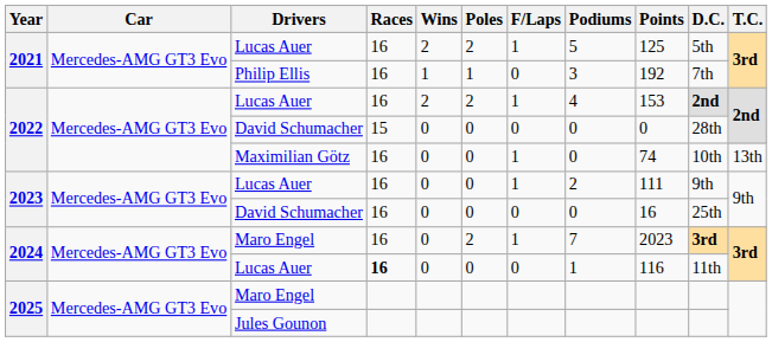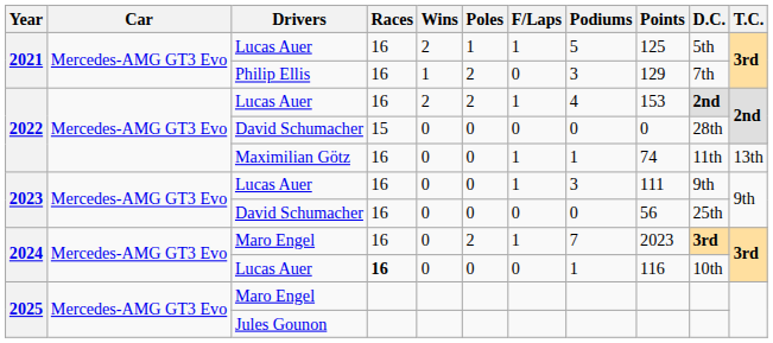 <table class="wikitable" style="font-size:85%">
 <tr valign="top">
 <th>Year</th>
 <th>Car</th>
 <th>Drivers</th>
 <th>Races</th>
 <th>Wins</th>
 <th>Poles</th>
 <th>F/Laps</th>
 <th>Podiums</th>
 <th>Points</th>
 <th>D.C.</th>
 <th>T.C.</th>
 </tr>
 <tr>
 <th rowspan="2"><a href='#'>2021</a></th>
 <td rowspan="2"><a href='#'>Mercedes-AMG GT3 Evo</a></td>
 <td> <a href='#'>Lucas Auer</a></td>
 <td>16</td>
 <td>2</td>
-<td>2</td>
+<td>1</td>
 <td>1</td>
 <td>5</td>
 <td>125</td>
 <td>5th</td>
 <td rowspan="2" style="background:#FFDF9F;"><strong>3rd</strong></td>
 </tr>
 <tr>
 <td> <a href='#'>Philip Ellis</a></td>
 <td>16</td>
 <td>1</td>
-<td>1</td>
+<td>2</td>
 <td>0</td>
 <td>3</td>
-<td>192</td>
+<td>129</td>
 <td>7th</td>
 </tr>
 <tr>
 <th rowspan="3"><a href='#'>2022</a></th>
 <td rowspan="3"><a href='#'>Mercedes-AMG GT3 Evo</a></td>
 <td> <a href='#'>Lucas Auer</a></td>
 <td>16</td>
 <td>2</td>
 <td>2</td>
 <td>1</td>
 <td>4</td>
 <td>153</td>
 <td style="background:#DFDFDF;"><strong>2nd</strong></td>
 <td rowspan="2" style="background:#DFDFDF;"><strong>2nd</strong></td>
 </tr>
 <tr>
 <td> <a href='#'>David Schumacher</a></td>
 <td>15</td>
 <td>0</td>
 <td>0</td>
 <td>0</td>
 <td>0</td>
 <td>0</td>
 <td>28th</td>
 </tr>
 <tr>
 <td> <a href='#'>Maximilian Götz</a></td>
 <td>16</td>
 <td>0</td>
 <td>0</td>
 <td>1</td>
-<td>0</td>
+<td>1</td>
 <td>74</td>
-<td>10th</td>
+<td>11th</td>
 <td>13th</td>
 </tr>
 <tr>
 <th rowspan="2"><a href='#'>2023</a></th>
 <td rowspan="2"><a href='#'>Mercedes-AMG GT3 Evo</a></td>
 <td> <a href='#'>Lucas Auer</a></td>
 <td>16</td>
 <td>0</td>
 <td>0</td>
 <td>1</td>
-<td>2</td>
+<td>3</td>
 <td>111</td>
 <td>9th</td>
 <td rowspan="2">9th</td>
 </tr>
 <tr>
 <td> <a href='#'>David Schumacher</a></td>
 <td>16</td>
 <td>0</td>
 <td>0</td>
 <td>0</td>
 <td>0</td>
-<td>16</td>
+<td>56</td>
 <td>25th</td>
 </tr>
 <tr>
 <th rowspan="2"><a href='#'>2024</a></th>
 <td rowspan="2"><a href='#'>Mercedes-AMG GT3 Evo</a></td>
 <td> <a href='#'>Maro Engel</a></td>
 <td>16</td>
 <td>0</td>
 <td>2</td>
 <td>1</td>
 <td>7</td>
 <td>2023</td>
 <td style="background:#FFDF9F;"><strong>3rd</strong></td>
 <td rowspan="2" style="background:#FFDF9F;"><strong>3rd</strong></td>
 </tr>
 <tr>
 <td> <a href='#'>Lucas Auer</a></td>
 <td><strong>16</strong></td>
 <td>0</td>
 <td>0</td>
 <td>0</td>
 <td>1</td>
 <td>116</td>
-<td>11th</td>
+<td>10th</td>
 </tr>
 <tr>
 <th rowspan="2"><a href='#'>2025</a></th>
 <td rowspan="2"><a href='#'>Mercedes-AMG GT3 Evo</a></td>
 <td> <a href='#'>Maro Engel</a></td>
 <td></td>
 <td></td>
 <td></td>
 <td></td>
 <td></td>
 <td></td>
 <td></td>
 <td rowspan="2"></td>
 </tr>
 <tr>
 <td> <a href='#'>Jules Gounon</a></td>
 <td></td>
 <td></td>
 <td></td>
 <td></td>
 <td></td>
 <td></td>
 <td></td>
 </tr>
 </table>
